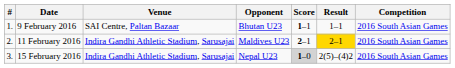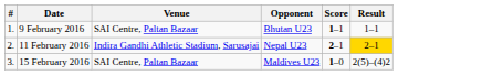 <table class="wikitable" style="font-size:90%">
 <tr>
 <th>#</th>
 <th>Date</th>
 <th>Venue</th>
 <th>Opponent</th>
 <th>Score</th>
 <th>Result</th>
-<th>Competition</th>
 </tr>
 <tr>
 <td>1.</td>
 <td>9 February 2016</td>
 <td>SAI Centre, <a href='#'>Paltan Bazaar</a></td>
 <td> <a href='#'>Bhutan U23</a></td>
 <td style="text-align:center;"><strong>1</strong>–1</td>
 <td style="text-align:center;">1–1</td>
-<td><a href='#'>2016 South Asian Games</a></td>
 </tr>
 <tr>
 <td>2.</td>
 <td>11 February 2016</td>
 <td><a href='#'>Indira Gandhi Athletic Stadium</a>, <a href='#'>Sarusajai</a></td>
-<td> <a href='#'>Maldives U23</a></td>
+<td> <a href='#'>Nepal U23</a></td>
 <td style="text-align:center;"><strong>2</strong>–1</td>
 <td style="background: gold; text-align:center;">2–1</td>
-<td><a href='#'>2016 South Asian Games</a></td>
 </tr>
 <tr>
 <td>3.</td>
 <td>15 February 2016</td>
-<td><a href='#'>Indira Gandhi Athletic Stadium</a>, <a href='#'>Sarusajai</a></td>
-<td> <a href='#'>Nepal U23</a></td>
-<td style="background: lightgrey; text-align:center;"><strong>1</strong>–0</td>
+<td>SAI Centre, <a href='#'>Paltan Bazaar</a></td>
+<td> <a href='#'>Maldives U23</a></td>
+<td style="text-align:center;"><strong>1</strong>–0</td>
 <td style="text-align:center;">2(5)–(4)2</td>
-<td><a href='#'>2016 South Asian Games</a></td>
 </tr>
 </table>
